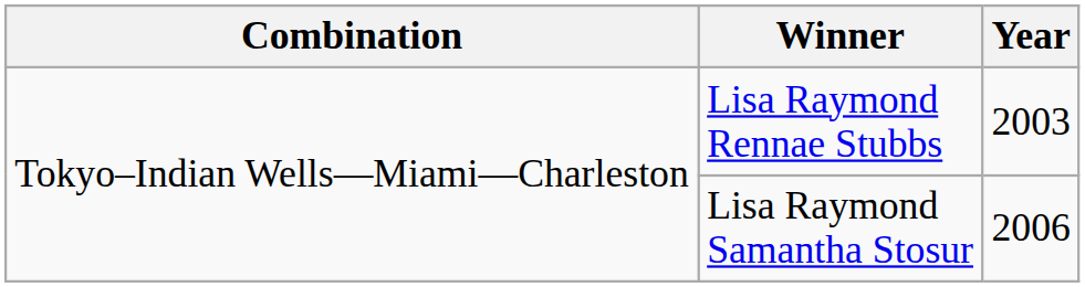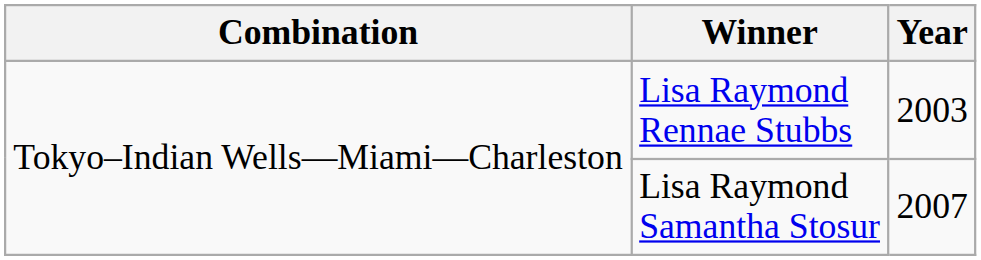 <table class="wikitable nowrap">
 <tr>
 <th scope="col">Combination</th>
 <th scope="col">Winner</th>
 <th scope="col">Year</th>
 </tr>
 <tr>
 <td rowspan="2" scope="row" style="text-align:left;">Tokyo–Indian Wells—Miami—Charleston<br></td>
 <td> <a href='#'>Lisa Raymond</a><br> <a href='#'>Rennae Stubbs</a></td>
 <td>2003</td>
 </tr>
 <tr>
 <td> Lisa Raymond<br> <a href='#'>Samantha Stosur</a></td>
-<td>2006</td>
+<td>2007</td>
 </tr>
 </table>
